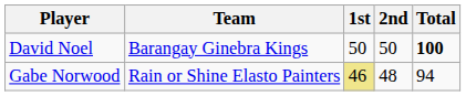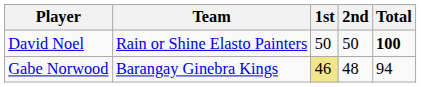 <table class=wikitable>
 <tr>
 <th>Player</th>
 <th>Team</th>
 <th>1st</th>
 <th>2nd</th>
 <th>Total</th>
 </tr>
 <tr>
 <td><a href='#'>David Noel</a></td>
-<td><a href='#'>Barangay Ginebra Kings</a></td>
+<td><a href='#'>Rain or Shine Elasto Painters</a></td>
 <td>50</td>
 <td>50</td>
 <td><strong>100</strong></td>
 </tr>
 <tr>
 <td><a href='#'>Gabe Norwood</a></td>
-<td><a href='#'>Rain or Shine Elasto Painters</a></td>
+<td><a href='#'>Barangay Ginebra Kings</a></td>
 <td style="background: khaki;">46</td>
 <td>48</td>
 <td>94</td>
 </tr>
 </table>
